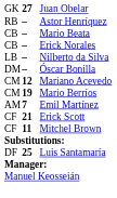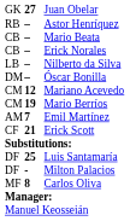 <table style="font-size: 90%" cellspacing="0" cellpadding="0">
 <tr>
 <td colspan=4></td>
 </tr>
 <tr>
 <th width="25"></th>
 <th width="25"></th>
 </tr>
 <tr>
 <td>GK</td>
 <td><strong>27</strong></td>
 <td> <a href='#'>Juan Obelar</a></td>
 </tr>
 <tr>
 <td>RB</td>
 <td><strong>–</strong></td>
 <td> <a href='#'>Astor Henríquez</a></td>
 <td></td>
 <td></td>
 </tr>
 <tr>
 <td>CB</td>
 <td><strong>–</strong></td>
 <td> <a href='#'>Mario Beata</a></td>
 </tr>
 <tr>
 <td>CB</td>
 <td><strong>–</strong></td>
 <td> <a href='#'>Erick Norales</a></td>
 <td></td>
 <td></td>
 </tr>
 <tr>
 <td>LB</td>
 <td><strong>–</strong></td>
 <td> <a href='#'>Nilberto da Silva</a></td>
 </tr>
 <tr>
 <td>DM</td>
 <td><strong>–</strong></td>
 <td> <a href='#'>Óscar Bonilla</a></td>
 </tr>
 <tr>
 <td>CM</td>
 <td><strong>12</strong></td>
 <td> <a href='#'>Mariano Acevedo</a></td>
 </tr>
 <tr>
 <td>CM</td>
 <td><strong>19</strong></td>
 <td> <a href='#'>Mario Berríos</a></td>
 </tr>
 <tr>
 <td>AM</td>
 <td><strong>7</strong></td>
 <td> <a href='#'>Emil Martínez</a></td>
 </tr>
 <tr>
 <td>CF</td>
 <td><strong>21</strong></td>
 <td> <a href='#'>Erick Scott</a></td>
 </tr>
 <tr>
-<td>CF</td>
-<td><strong>11</strong></td>
-<td> <a href='#'>Mitchel Brown</a></td>
-<td></td>
-<td></td>
-</tr>
-<tr>
 <td colspan=3><strong>Substitutions:</strong></td>
 </tr>
 <tr>
 <td>DF</td>
 <td><strong>25</strong></td>
 <td> <a href='#'>Luis Santamaría</a></td>
 <td></td>
 <td></td>
 </tr>
 <tr>
+<td>DF</td>
+<td><strong>-</strong></td>
+<td> <a href='#'>Milton Palacios</a></td>
+<td></td>
+<td></td>
+</tr>
+<tr>
+<td>MF</td>
+<td><strong>8</strong></td>
+<td> <a href='#'>Carlos Oliva</a></td>
+<td></td>
+<td></td>
+</tr>
+<tr>
 <td colspan=3><strong>Manager:</strong></td>
 </tr>
 <tr>
 <td colspan=3> <a href='#'>Manuel Keosseián</a></td>
 </tr>
 </table>
